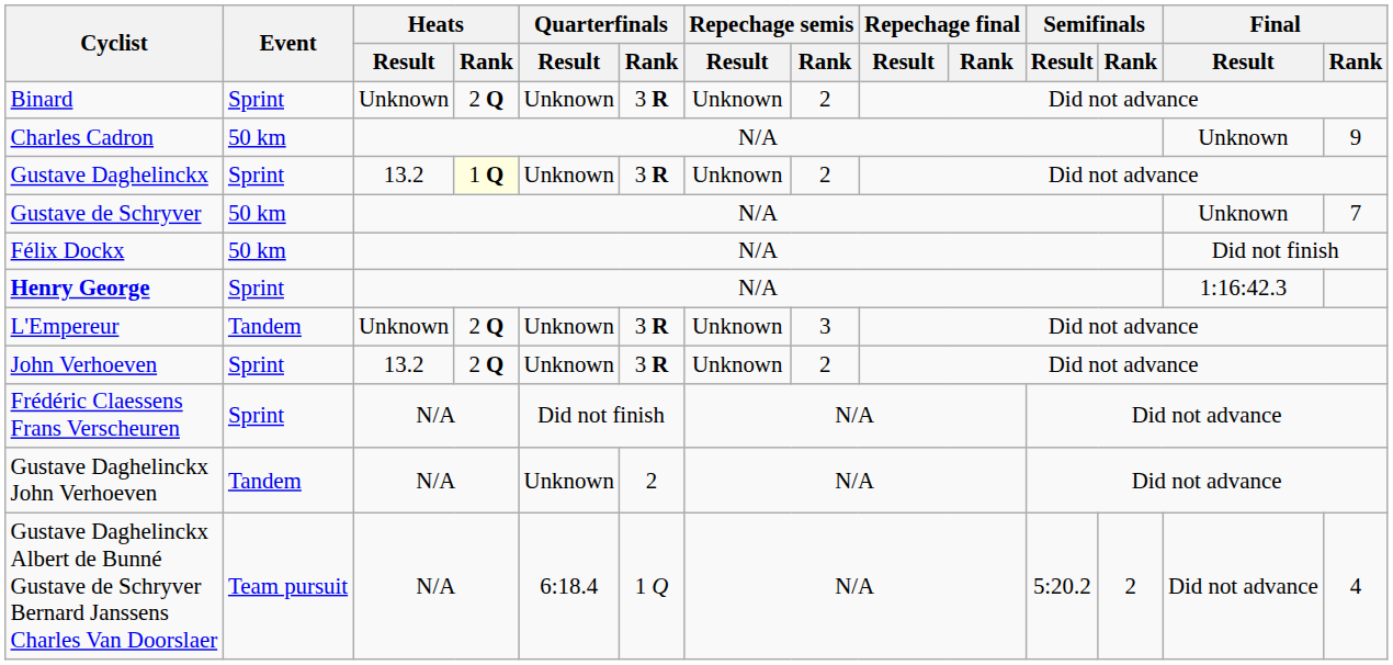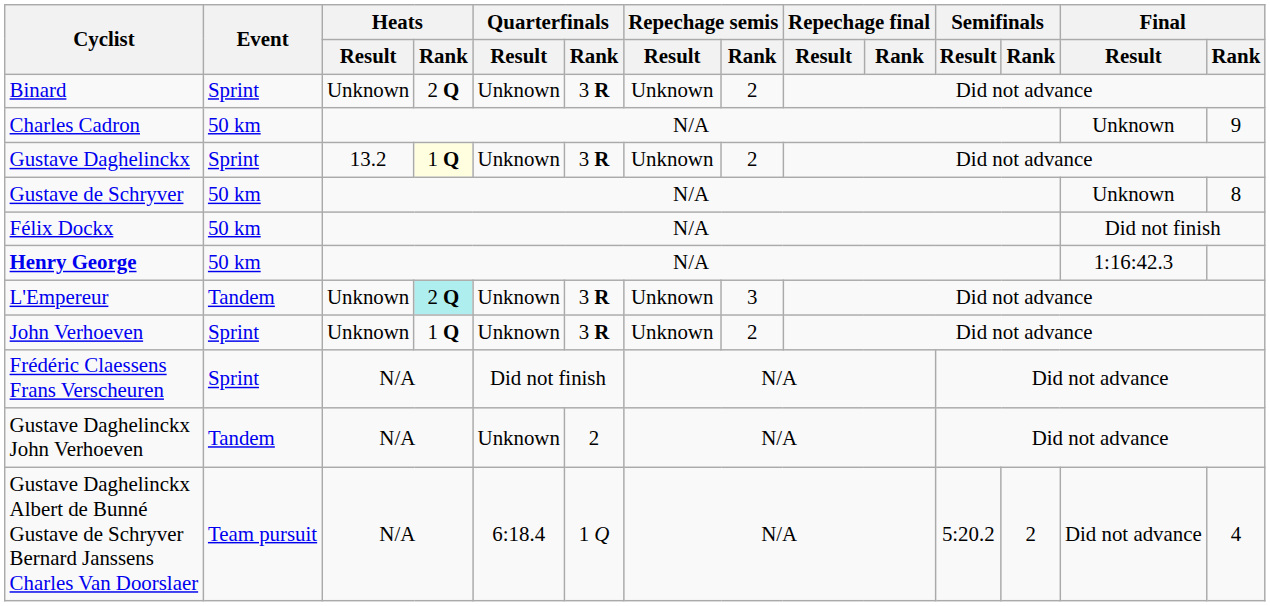 <table class=wikitable style="font-size:90%">
 <tr>
 <th rowspan=2>Cyclist</th>
 <th rowspan=2>Event</th>
 <th colspan=2>Heats</th>
 <th colspan=2>Quarterfinals</th>
 <th colspan=2>Repechage semis</th>
 <th colspan=2>Repechage final</th>
 <th colspan=2>Semifinals</th>
 <th colspan=2>Final</th>
 </tr>
 <tr>
 <th>Result</th>
 <th>Rank</th>
 <th>Result</th>
 <th>Rank</th>
 <th>Result</th>
 <th>Rank</th>
 <th>Result</th>
 <th>Rank</th>
 <th>Result</th>
 <th>Rank</th>
 <th>Result</th>
 <th>Rank</th>
 </tr>
 <tr>
 <td><a href='#'>Binard</a></td>
 <td><a href='#'>Sprint</a></td>
 <td align=center>Unknown</td>
 <td align=center>2 <strong>Q</strong></td>
 <td align=center>Unknown</td>
 <td align=center>3 <strong>R</strong></td>
 <td align=center>Unknown</td>
 <td align=center>2</td>
 <td align=center colspan=6>Did not advance</td>
 </tr>
 <tr>
 <td><a href='#'>Charles Cadron</a></td>
 <td><a href='#'>50 km</a></td>
 <td align=center colspan=10>N/A</td>
 <td align=center>Unknown</td>
 <td align=center>9</td>
 </tr>
 <tr>
 <td><a href='#'>Gustave Daghelinckx</a></td>
 <td><a href='#'>Sprint</a></td>
 <td align=center>13.2</td>
 <td align=center style="background: lightyellow;">1 <strong>Q</strong></td>
 <td align=center>Unknown</td>
 <td align=center>3 <strong>R</strong></td>
 <td align=center>Unknown</td>
 <td align=center>2</td>
 <td align=center colspan=6>Did not advance</td>
 </tr>
 <tr>
 <td><a href='#'>Gustave de Schryver</a></td>
 <td><a href='#'>50 km</a></td>
 <td align=center colspan=10>N/A</td>
 <td align=center>Unknown</td>
-<td align=center>7</td>
+<td align=center>8</td>
 </tr>
 <tr>
 <td><a href='#'>Félix Dockx</a></td>
 <td><a href='#'>50 km</a></td>
 <td align=center colspan=10>N/A</td>
 <td align=center colspan=2>Did not finish</td>
 </tr>
 <tr>
 <td><strong><a href='#'>Henry George</a></strong></td>
-<td><a href='#'>Sprint</a></td>
+<td><a href='#'>50 km</a></td>
 <td align=center colspan=10>N/A</td>
 <td align=center>1:16:42.3</td>
 <td align=center></td>
 </tr>
 <tr>
 <td><a href='#'>L'Empereur</a></td>
 <td><a href='#'>Tandem</a></td>
 <td align=center>Unknown</td>
-<td align=center>2 <strong>Q</strong></td>
+<td align=center style="background: paleturquoise;">2 <strong>Q</strong></td>
 <td align=center>Unknown</td>
 <td align=center>3 <strong>R</strong></td>
 <td align=center>Unknown</td>
 <td align=center>3</td>
 <td align=center colspan=6>Did not advance</td>
 </tr>
 <tr>
 <td><a href='#'>John Verhoeven</a></td>
 <td><a href='#'>Sprint</a></td>
-<td align=center>13.2</td>
-<td align=center>2 <strong>Q</strong></td>
+<td align=center>Unknown</td>
+<td align=center>1 <strong>Q</strong></td>
 <td align=center>Unknown</td>
 <td align=center>3 <strong>R</strong></td>
 <td align=center>Unknown</td>
 <td align=center>2</td>
 <td align=center colspan=6>Did not advance</td>
 </tr>
 <tr>
 <td><a href='#'>Frédéric Claessens</a> <br> <a href='#'>Frans Verscheuren</a></td>
 <td><a href='#'>Sprint</a></td>
 <td align=center colspan=2>N/A</td>
 <td align=center colspan=2>Did not finish</td>
 <td align=center colspan=4>N/A</td>
 <td align=center colspan=4>Did not advance</td>
 </tr>
 <tr>
 <td>Gustave Daghelinckx <br> John Verhoeven</td>
 <td><a href='#'>Tandem</a></td>
 <td align=center colspan=2>N/A</td>
 <td align=center>Unknown</td>
 <td align=center>2</td>
 <td align=center colspan=4>N/A</td>
 <td align=center colspan=4>Did not advance</td>
 </tr>
 <tr>
 <td>Gustave Daghelinckx <br> Albert de Bunné <br> Gustave de Schryver <br> Bernard Janssens <br> <a href='#'>Charles Van Doorslaer</a></td>
 <td><a href='#'>Team pursuit</a></td>
 <td align=center colspan=2>N/A</td>
 <td align=center>6:18.4</td>
 <td align=center>1 <em>Q<strong></td>
 <td align=center colspan=4>N/A</td>
 <td align=center>5:20.2</td>
 <td align=center>2</td>
 <td align=center>Did not advance</td>
 <td align=center>4</td>
 </tr>
 </table>
